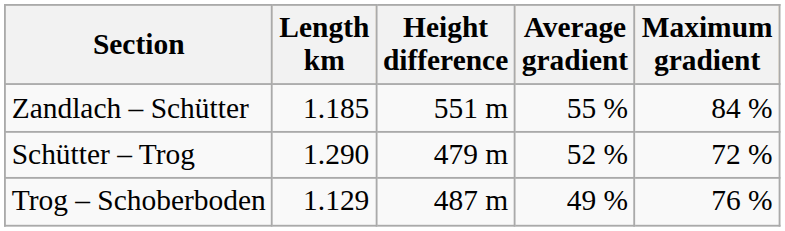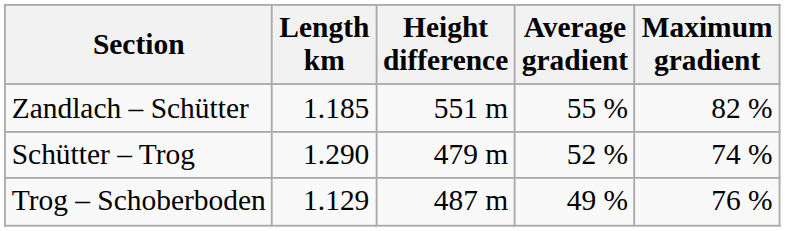 <table class="wikitable">
 <tr ---- bgcolor="#FFDEAD">
 <th>Section</th>
 <th>Length<br>km</th>
 <th>Height<br>difference</th>
 <th>Average <br>gradient</th>
 <th>Maximum <br>gradient</th>
 </tr>
 <tr>
 <td>Zandlach – Schütter</td>
 <td align=right>1.185</td>
 <td align=right>551 m</td>
 <td align=right>55 %</td>
-<td align=right>84 %</td>
+<td align=right>82 %</td>
 </tr>
 <tr>
 <td>Schütter – Trog</td>
 <td align=right>1.290</td>
 <td align=right>479 m</td>
 <td align=right>52 %</td>
-<td align=right>72 %</td>
+<td align=right>74 %</td>
 </tr>
 <tr>
 <td>Trog – Schoberboden</td>
 <td align=right>1.129</td>
 <td align=right>487 m</td>
 <td align=right>49 %</td>
 <td align=right>76 %</td>
 </tr>
 </table>
